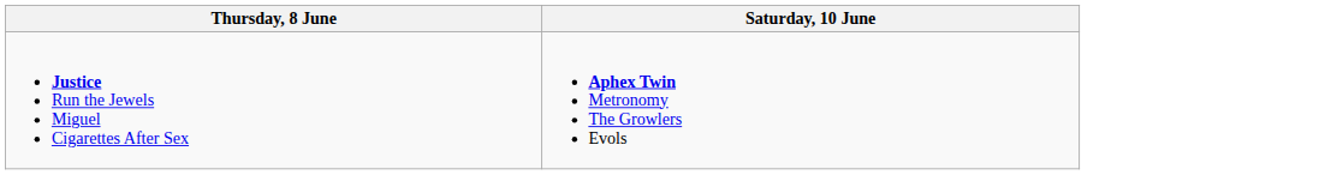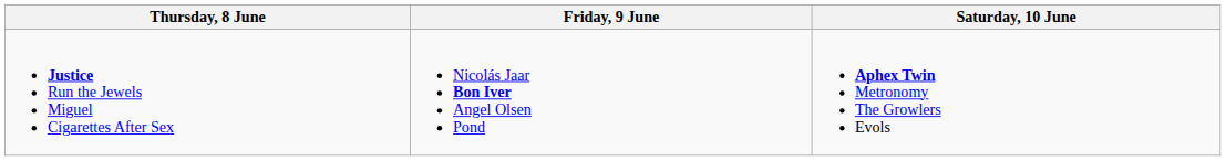 <table class="wikitable">
 <tr>
 <th width="500">Thursday, 8 June</th>
+<th width="500">Friday, 9 June</th>
 <th width="500">Saturday, 10 June</th>
 </tr>
 <tr valign="top">
 <td><br><ul><li><strong><a href='#'>Justice</a></strong></li><li><a href='#'>Run the Jewels</a></li><li><a href='#'>Miguel</a></li><li><a href='#'>Cigarettes After Sex</a></li></ul></td>
+<td><br><ul><li><a href='#'>Nicolás Jaar</a></li><li><strong><a href='#'>Bon Iver</a></strong></li><li><a href='#'>Angel Olsen</a></li><li><a href='#'>Pond</a></li></ul></td>
 <td><br><ul><li><strong><a href='#'>Aphex Twin</a></strong></li><li><a href='#'>Metronomy</a></li><li><a href='#'>The Growlers</a></li><li>Evols</li></ul></td>
 </tr>
 </table>
